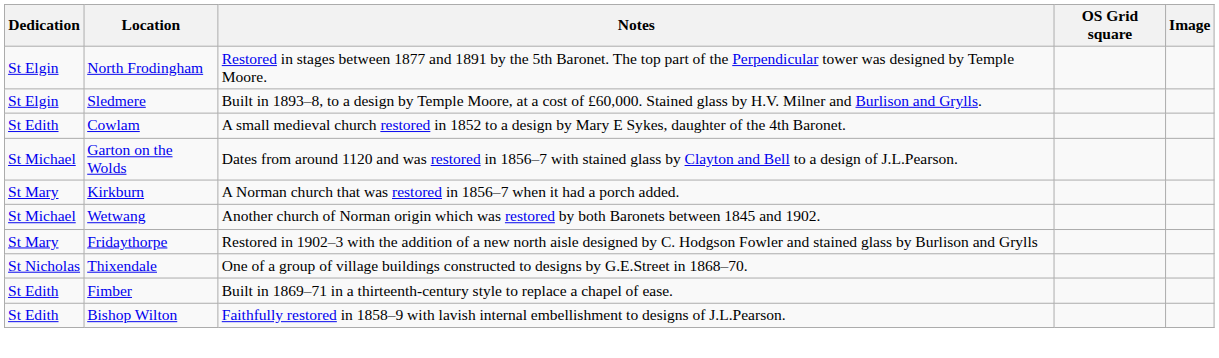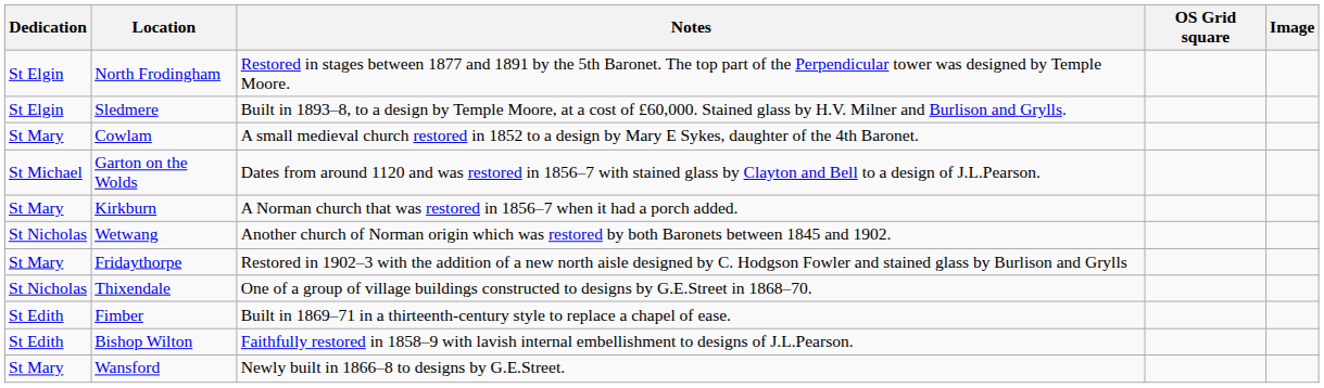 <table class="wikitable sortable">
 <tr>
 <th>Dedication</th>
 <th>Location</th>
 <th>Notes</th>
 <th>OS Grid square</th>
 <th class="unsortable">Image</th>
 </tr>
 <tr>
 <td><a href='#'>St Elgin</a></td>
 <td><a href='#'>North Frodingham</a></td>
 <td><a href='#'>Restored</a> in stages between 1877 and 1891 by the 5th Baronet. The top part of the <a href='#'>Perpendicular</a> tower was designed by Temple Moore.</td>
 <td></td>
 <td></td>
 </tr>
 <tr>
 <td><a href='#'>St Elgin</a></td>
 <td><a href='#'>Sledmere</a></td>
 <td>Built in 1893–8, to a design by Temple Moore, at a cost of £60,000. Stained glass by H.V. Milner and <a href='#'>Burlison and Grylls</a>.</td>
 <td></td>
 <td></td>
 </tr>
 <tr>
-<td><a href='#'>St Edith</a></td>
+<td><a href='#'>St Mary</a></td>
 <td><a href='#'>Cowlam</a></td>
 <td>A small medieval church <a href='#'>restored</a> in 1852 to a design by Mary E Sykes, daughter of the 4th Baronet.</td>
 <td></td>
 <td></td>
 </tr>
 <tr>
 <td><a href='#'>St Michael</a></td>
 <td><a href='#'>Garton on the Wolds</a></td>
 <td>Dates from around 1120 and was <a href='#'>restored</a> in 1856–7 with stained glass by <a href='#'>Clayton and Bell</a> to a design of J.L.Pearson.</td>
 <td></td>
 <td></td>
 </tr>
 <tr>
 <td><a href='#'>St Mary</a></td>
 <td><a href='#'>Kirkburn</a></td>
 <td>A Norman church that was <a href='#'>restored</a> in 1856–7 when it had a porch added.</td>
 <td></td>
 <td></td>
 </tr>
 <tr>
-<td><a href='#'>St Michael</a></td>
+<td><a href='#'>St Nicholas</a></td>
 <td><a href='#'>Wetwang</a></td>
 <td>Another church of Norman origin which was <a href='#'>restored</a> by both Baronets between 1845 and 1902.</td>
 <td></td>
 <td></td>
 </tr>
 <tr>
 <td><a href='#'>St Mary</a></td>
 <td><a href='#'>Fridaythorpe</a></td>
 <td>Restored in 1902–3 with the addition of a new north aisle designed by C. Hodgson Fowler and stained glass by Burlison and Grylls</td>
 <td></td>
 <td></td>
 </tr>
 <tr>
 <td><a href='#'>St Nicholas</a></td>
 <td><a href='#'>Thixendale</a></td>
 <td>One of a group of village buildings constructed to designs by G.E.Street in 1868–70.</td>
 <td></td>
 <td></td>
 </tr>
 <tr>
 <td><a href='#'>St Edith</a></td>
 <td><a href='#'>Fimber</a></td>
 <td>Built in 1869–71 in a thirteenth-century style to replace a chapel of ease.</td>
 <td></td>
 <td></td>
 </tr>
 <tr>
 <td><a href='#'>St Edith</a></td>
 <td><a href='#'>Bishop Wilton</a></td>
 <td><a href='#'>Faithfully restored</a> in 1858–9 with lavish internal embellishment to designs of J.L.Pearson.</td>
 <td></td>
 <td></td>
 </tr>
+<tr>
+<td><a href='#'>St Mary</a></td>
+<td><a href='#'>Wansford</a></td>
+<td>Newly built in 1866–8 to designs by G.E.Street.</td>
+<td></td>
+<td></td>
+</tr>
 </table>
